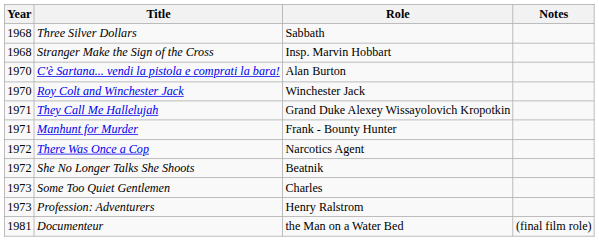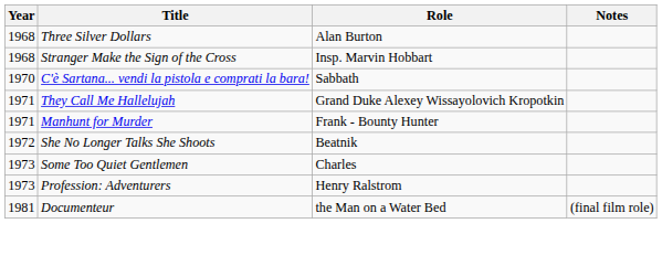 <table class="wikitable">
 <tr>
 <th>Year</th>
 <th>Title</th>
 <th>Role</th>
 <th>Notes</th>
 </tr>
 <tr>
 <td>1968</td>
 <td><em>Three Silver Dollars</em></td>
-<td>Sabbath</td>
+<td>Alan Burton</td>
 <td></td>
 </tr>
 <tr>
 <td>1968</td>
 <td><em>Stranger Make the Sign of the Cross</em></td>
 <td>Insp. Marvin Hobbart</td>
 <td></td>
 </tr>
 <tr>
 <td>1970</td>
 <td><em><a href='#'>C'è Sartana... vendi la pistola e comprati la bara!</a></em></td>
-<td>Alan Burton</td>
-<td></td>
-</tr>
-<tr>
-<td>1970</td>
-<td><em><a href='#'>Roy Colt and Winchester Jack</a></em></td>
-<td>Winchester Jack</td>
+<td>Sabbath</td>
 <td></td>
 </tr>
 <tr>
 <td>1971</td>
 <td><em><a href='#'>They Call Me Hallelujah</a></em></td>
 <td>Grand Duke Alexey Wissayolovich Kropotkin</td>
 <td></td>
 </tr>
 <tr>
 <td>1971</td>
 <td><em><a href='#'>Manhunt for Murder</a></em></td>
 <td>Frank - Bounty Hunter</td>
-<td></td>
-</tr>
-<tr>
-<td>1972</td>
-<td><em><a href='#'>There Was Once a Cop</a></em></td>
-<td>Narcotics Agent</td>
 <td></td>
 </tr>
 <tr>
 <td>1972</td>
 <td><em>She No Longer Talks She Shoots</em></td>
 <td>Beatnik</td>
 <td></td>
 </tr>
 <tr>
 <td>1973</td>
 <td><em>Some Too Quiet Gentlemen</em></td>
 <td>Charles</td>
 <td></td>
 </tr>
 <tr>
 <td>1973</td>
 <td><em>Profession: Adventurers</em></td>
 <td>Henry Ralstrom</td>
 <td></td>
 </tr>
 <tr>
 <td>1981</td>
 <td><em>Documenteur</em></td>
 <td>the Man on a Water Bed</td>
 <td>(final film role)</td>
 </tr>
 </table>
